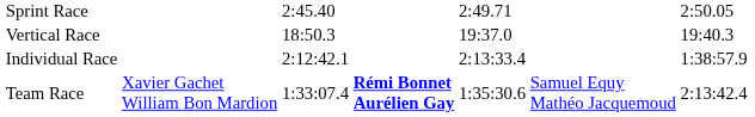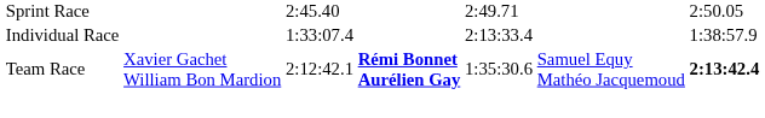 <table>
 <tr>
 <td>Sprint Race</td>
 <td></td>
 <td>2:45.40</td>
 <td></td>
 <td>2:49.71</td>
 <td></td>
 <td>2:50.05</td>
 </tr>
 <tr>
-<td>Vertical Race</td>
-<td></td>
-<td>18:50.3</td>
-<td></td>
-<td>19:37.0</td>
-<td></td>
-<td>19:40.3</td>
-</tr>
-<tr>
 <td>Individual Race</td>
 <td></td>
-<td>2:12:42.1</td>
+<td>1:33:07.4</td>
 <td></td>
 <td>2:13:33.4</td>
 <td></td>
 <td>1:38:57.9</td>
 </tr>
 <tr>
 <td>Team Race</td>
 <td><a href='#'>Xavier Gachet</a><br><a href='#'>William Bon Mardion</a><br></td>
-<td>1:33:07.4</td>
+<td>2:12:42.1</td>
 <td><strong><a href='#'>Rémi Bonnet</a><br><a href='#'>Aurélien Gay</a><br></strong></td>
 <td>1:35:30.6</td>
 <td><a href='#'>Samuel Equy</a><br><a href='#'>Mathéo Jacquemoud</a><br></td>
-<td>2:13:42.4</td>
+<td><strong>2:13:42.4</strong></td>
 </tr>
 </table>
